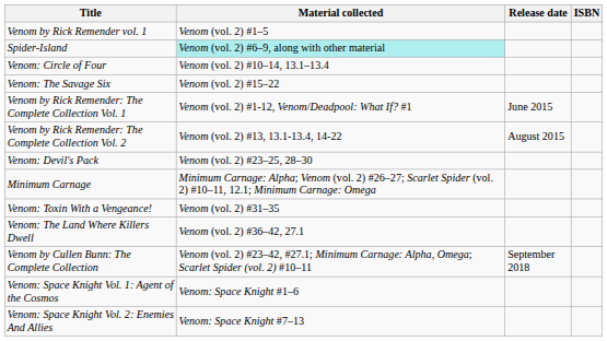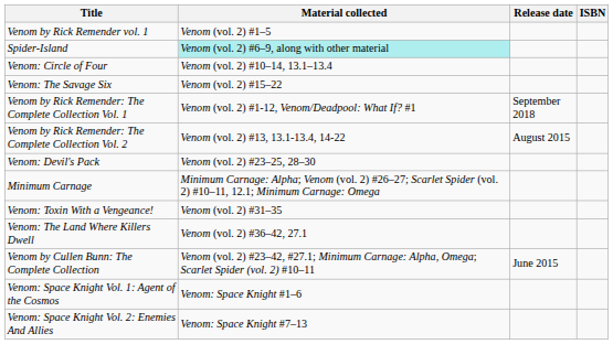 <table class="wikitable sortable">
 <tr>
 <th>Title</th>
 <th>Material collected</th>
 <th>Release date</th>
 <th>ISBN</th>
 </tr>
 <tr>
 <td><em>Venom by Rick Remender vol. 1</em></td>
 <td><em>Venom</em> (vol. 2) #1–5</td>
 <td></td>
 <td></td>
 </tr>
 <tr>
 <td><em>Spider-Island</em></td>
 <td style="background: paleturquoise;"><em>Venom</em> (vol. 2) #6–9, along with other material</td>
 <td></td>
 <td></td>
 </tr>
 <tr>
 <td><em>Venom: Circle of Four</em></td>
 <td><em>Venom</em> (vol. 2) #10–14, 13.1–13.4</td>
 <td></td>
 <td></td>
 </tr>
 <tr>
 <td><em>Venom: The Savage Six</em></td>
 <td><em>Venom</em> (vol. 2) #15–22</td>
 <td></td>
 <td></td>
 </tr>
 <tr>
 <td><em>Venom by Rick Remender: The Complete Collection Vol. 1</em></td>
 <td><em>Venom</em> (vol. 2) #1-12, <em>Venom/Deadpool: What If?</em> #1</td>
-<td>June 2015</td>
+<td>September 2018</td>
 <td></td>
 </tr>
 <tr>
 <td><em>Venom by Rick Remender: The Complete Collection Vol. 2</em></td>
 <td><em>Venom</em> (vol. 2) #13, 13.1-13.4, 14-22</td>
 <td>August 2015</td>
 <td></td>
 </tr>
 <tr>
 <td><em>Venom: Devil's Pack</em></td>
 <td><em>Venom</em> (vol. 2) #23–25, 28–30</td>
 <td></td>
 <td></td>
 </tr>
 <tr>
 <td><em>Minimum Carnage</em></td>
 <td><em>Minimum Carnage: Alpha</em>; <em>Venom</em> (vol. 2) #26–27; <em>Scarlet Spider</em> (vol. 2) #10–11, 12.1; <em>Minimum Carnage: Omega</em></td>
 <td></td>
 <td></td>
 </tr>
 <tr>
 <td><em>Venom: Toxin With a Vengeance!</em></td>
 <td><em>Venom</em> (vol. 2) #31–35</td>
 <td></td>
 <td></td>
 </tr>
 <tr>
 <td><em>Venom: The Land Where Killers Dwell</em></td>
 <td><em>Venom</em> (vol. 2) #36–42, 27.1</td>
 <td></td>
 <td></td>
 </tr>
 <tr>
 <td><em>Venom by Cullen Bunn: The Complete Collection</em></td>
 <td><em>Venom</em> (vol. 2) #23–42, #27.1; <em>Minimum Carnage: Alpha, Omega</em>; <em>Scarlet Spider (vol. 2)</em> #10–11</td>
-<td>September 2018</td>
+<td>June 2015</td>
 <td></td>
 </tr>
 <tr>
 <td><em>Venom: Space Knight Vol. 1: Agent of the Cosmos</em></td>
 <td><em>Venom: Space Knight</em> #1–6</td>
 <td></td>
 <td></td>
 </tr>
 <tr>
 <td><em>Venom: Space Knight Vol. 2: Enemies And Allies</em></td>
 <td><em>Venom: Space Knight</em> #7–13</td>
 <td></td>
 <td></td>
 </tr>
 </table>
